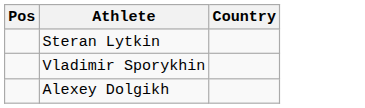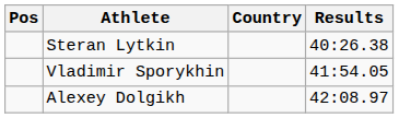 <table class="wikitable">
 <tr>
 <th>Pos</th>
 <th>Athlete</th>
 <th>Country</th>
+<th>Results</th>
 </tr>
 <tr>
 <td align="center"></td>
 <td>Steran Lytkin</td>
 <td></td>
+<td>40:26.38</td>
 </tr>
 <tr>
 <td align="center"></td>
 <td>Vladimir Sporykhin</td>
 <td></td>
+<td>41:54.05</td>
 </tr>
 <tr>
 <td align="center"></td>
 <td>Alexey Dolgikh</td>
 <td></td>
+<td>42:08.97</td>
 </tr>
 </table>
